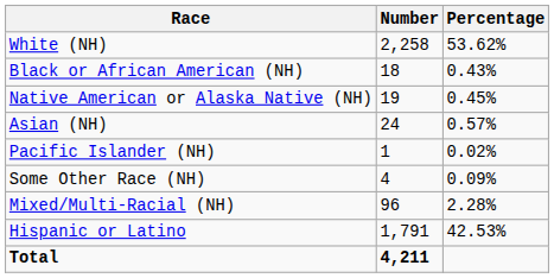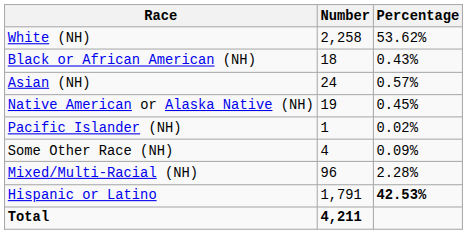 <table class="wikitable">
 <tr>
 <th>Race</th>
 <th>Number</th>
 <th>Percentage</th>
 </tr>
 <tr>
 <td><a href='#'>White</a> (NH)</td>
 <td>2,258</td>
 <td>53.62%</td>
 </tr>
 <tr>
 <td><a href='#'>Black or African American</a> (NH)</td>
 <td>18</td>
 <td>0.43%</td>
 </tr>
 <tr>
+<td><a href='#'>Asian</a> (NH)</td>
+<td>24</td>
+<td>0.57%</td>
+</tr>
+<tr>
 <td><a href='#'>Native American</a> or <a href='#'>Alaska Native</a> (NH)</td>
 <td>19</td>
 <td>0.45%</td>
-</tr>
-<tr>
-<td><a href='#'>Asian</a> (NH)</td>
-<td>24</td>
-<td>0.57%</td>
 </tr>
 <tr>
 <td><a href='#'>Pacific Islander</a> (NH)</td>
 <td>1</td>
 <td>0.02%</td>
 </tr>
 <tr>
 <td>Some Other Race (NH)</td>
 <td>4</td>
 <td>0.09%</td>
 </tr>
 <tr>
 <td><a href='#'>Mixed/Multi-Racial</a> (NH)</td>
 <td>96</td>
 <td>2.28%</td>
 </tr>
 <tr>
 <td><a href='#'>Hispanic or Latino</a></td>
 <td>1,791</td>
-<td>42.53%</td>
+<td><strong>42.53%</strong></td>
 </tr>
 <tr>
 <td><strong>Total</strong></td>
 <td><strong>4,211</strong></td>
 <td></td>
 </tr>
 </table>
